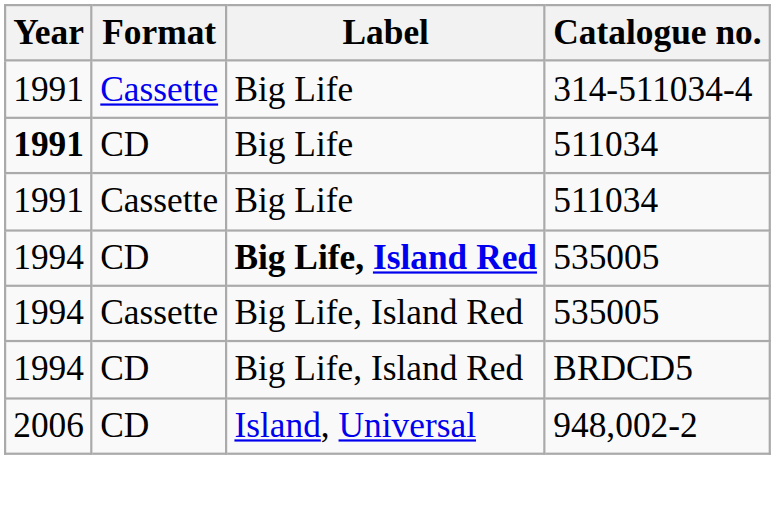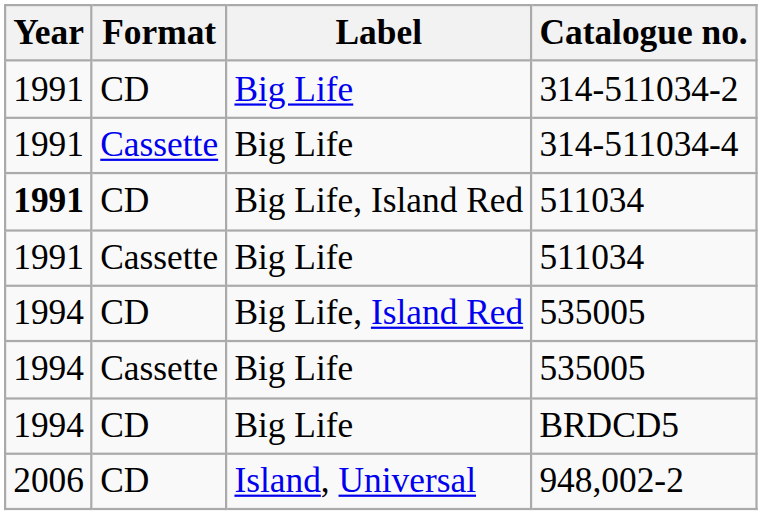 <table class="wikitable plainrowheaders">
 <tr>
 <th>Year</th>
 <th>Format</th>
 <th>Label</th>
 <th>Catalogue no.</th>
+</tr>
+<tr>
+<td>1991</td>
+<td>CD</td>
+<td><a href='#'>Big Life</a></td>
+<td>314-511034-2</td>
 </tr>
 <tr>
 <td>1991</td>
 <td><a href='#'>Cassette</a></td>
 <td>Big Life</td>
 <td>314-511034-4</td>
 </tr>
 <tr>
 <td><strong>1991</strong></td>
 <td>CD</td>
-<td>Big Life</td>
+<td>Big Life, Island Red</td>
 <td>511034</td>
 </tr>
 <tr>
 <td>1991</td>
 <td>Cassette</td>
 <td>Big Life</td>
 <td>511034</td>
 </tr>
 <tr>
 <td>1994</td>
 <td>CD</td>
-<td><strong>Big Life, <a href='#'>Island Red</a></strong></td>
+<td>Big Life, <a href='#'>Island Red</a></td>
 <td>535005</td>
 </tr>
 <tr>
 <td>1994</td>
 <td>Cassette</td>
-<td>Big Life, Island Red</td>
+<td>Big Life</td>
 <td>535005</td>
 </tr>
 <tr>
 <td>1994</td>
 <td>CD</td>
-<td>Big Life, Island Red</td>
+<td>Big Life</td>
 <td>BRDCD5</td>
 </tr>
 <tr>
 <td>2006</td>
 <td>CD</td>
 <td><a href='#'>Island</a>, <a href='#'>Universal</a></td>
 <td>948,002-2</td>
 </tr>
 </table>
